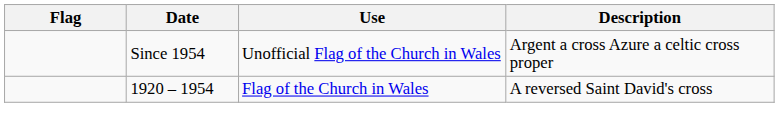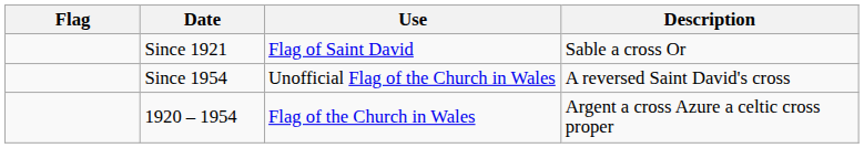 <table class="wikitable">
 <tr style="background:#efefef;">
 <th style="width:110px;">Flag</th>
 <th style="width:100px;">Date</th>
 <th style="width:250px;">Use</th>
 <th style="width:250px;">Description</th>
 </tr>
 <tr>
 <td></td>
+<td>Since 1921</td>
+<td><a href='#'>Flag of Saint David</a></td>
+<td>Sable a cross Or</td>
+</tr>
+<tr>
+<td></td>
 <td>Since 1954</td>
 <td>Unofficial <a href='#'>Flag of the Church in Wales</a></td>
-<td>Argent a cross Azure a celtic cross proper</td>
+<td>A reversed Saint David's cross</td>
 </tr>
 <tr>
 <td></td>
 <td>1920 – 1954</td>
 <td><a href='#'>Flag of the Church in Wales</a></td>
-<td>A reversed Saint David's cross</td>
+<td>Argent a cross Azure a celtic cross proper</td>
 </tr>
 </table>
